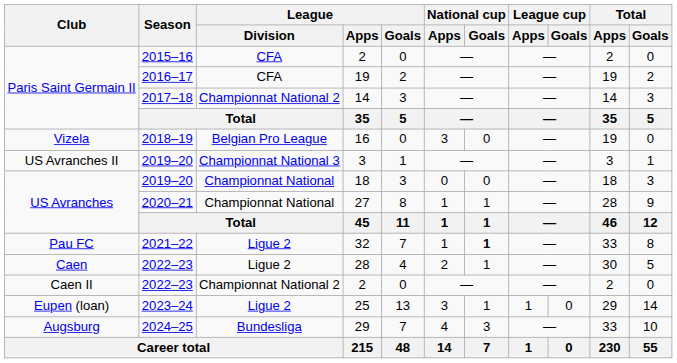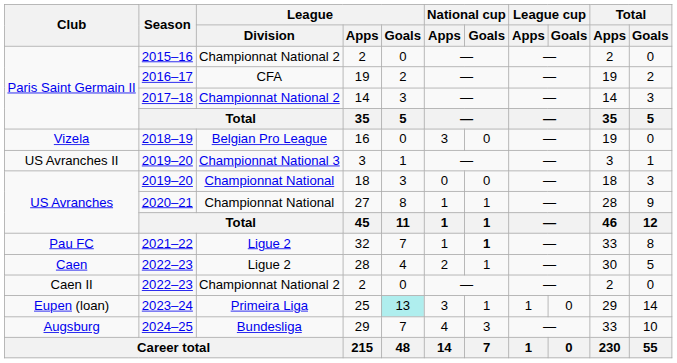 <table class="wikitable" style="text-align: center">
 <tr>
 <th rowspan="2">Club</th>
 <th rowspan="2">Season</th>
 <th colspan="3">League</th>
 <th colspan="2">National cup</th>
 <th colspan="2">League cup</th>
 <th colspan="2">Total</th>
 </tr>
 <tr>
 <th>Division</th>
 <th>Apps</th>
 <th>Goals</th>
 <th>Apps</th>
 <th>Goals</th>
 <th>Apps</th>
 <th>Goals</th>
 <th>Apps</th>
 <th>Goals</th>
 </tr>
 <tr>
 <td rowspan="4"><a href='#'>Paris Saint Germain II</a></td>
 <td><a href='#'>2015–16</a></td>
-<td><a href='#'>CFA</a></td>
+<td>Championnat National 2</td>
 <td>2</td>
 <td>0</td>
 <td colspan="2">—</td>
 <td colspan="2">—</td>
 <td>2</td>
 <td>0</td>
 </tr>
 <tr>
 <td><a href='#'>2016–17</a></td>
 <td>CFA</td>
 <td>19</td>
 <td>2</td>
 <td colspan="2">—</td>
 <td colspan="2">—</td>
 <td>19</td>
 <td>2</td>
 </tr>
 <tr>
 <td><a href='#'>2017–18</a></td>
 <td><a href='#'>Championnat National 2</a></td>
 <td>14</td>
 <td>3</td>
 <td colspan="2">—</td>
 <td colspan="2">—</td>
 <td>14</td>
 <td>3</td>
 </tr>
 <tr>
 <th colspan="2">Total</th>
 <th>35</th>
 <th>5</th>
 <th colspan="2">—</th>
 <th colspan="2">—</th>
 <th>35</th>
 <th>5</th>
 </tr>
 <tr>
 <td><a href='#'>Vizela</a></td>
 <td><a href='#'>2018–19</a></td>
 <td><a href='#'>Belgian Pro League</a></td>
 <td>16</td>
 <td>0</td>
 <td>3</td>
 <td>0</td>
 <td colspan="2">—</td>
 <td>19</td>
 <td>0</td>
 </tr>
 <tr>
 <td>US Avranches II</td>
 <td><a href='#'>2019–20</a></td>
 <td><a href='#'>Championnat National 3</a></td>
 <td>3</td>
 <td>1</td>
 <td colspan="2">—</td>
 <td colspan="2">—</td>
 <td>3</td>
 <td>1</td>
 </tr>
 <tr>
 <td rowspan=3><a href='#'>US Avranches</a></td>
 <td><a href='#'>2019–20</a></td>
 <td><a href='#'>Championnat National</a></td>
 <td>18</td>
 <td>3</td>
 <td>0</td>
 <td>0</td>
 <td colspan="2">—</td>
 <td>18</td>
 <td>3</td>
 </tr>
 <tr>
 <td><a href='#'>2020–21</a></td>
 <td>Championnat National</td>
 <td>27</td>
 <td>8</td>
 <td>1</td>
 <td>1</td>
 <td colspan="2">—</td>
 <td>28</td>
 <td>9</td>
 </tr>
 <tr>
 <th colspan=2>Total</th>
 <th>45</th>
 <th>11</th>
 <th>1</th>
 <th>1</th>
 <th colspan="2">—</th>
 <th>46</th>
 <th>12</th>
 </tr>
 <tr>
 <td><a href='#'>Pau FC</a></td>
 <td><a href='#'>2021–22</a></td>
 <td><a href='#'>Ligue 2</a></td>
 <td>32</td>
 <td>7</td>
 <td>1</td>
 <td><strong>1</strong></td>
 <td colspan="2">—</td>
 <td>33</td>
 <td>8</td>
 </tr>
 <tr>
 <td><a href='#'>Caen</a></td>
 <td><a href='#'>2022–23</a></td>
 <td>Ligue 2</td>
 <td>28</td>
 <td>4</td>
 <td>2</td>
 <td>1</td>
 <td colspan="2">—</td>
 <td>30</td>
 <td>5</td>
 </tr>
 <tr>
 <td>Caen II</td>
 <td><a href='#'>2022–23</a></td>
 <td>Championnat National 2</td>
 <td>2</td>
 <td>0</td>
 <td colspan="2">—</td>
 <td colspan="2">—</td>
 <td>2</td>
 <td>0</td>
 </tr>
 <tr>
 <td><a href='#'>Eupen</a> (loan)</td>
 <td><a href='#'>2023–24</a></td>
-<td><a href='#'>Ligue 2</a></td>
+<td><a href='#'>Primeira Liga</a></td>
 <td>25</td>
-<td>13</td>
+<td style="background: paleturquoise;">13</td>
 <td>3</td>
 <td>1</td>
 <td>1</td>
 <td>0</td>
 <td>29</td>
 <td>14</td>
 </tr>
 <tr>
 <td><a href='#'>Augsburg</a></td>
 <td><a href='#'>2024–25</a></td>
 <td><a href='#'>Bundesliga</a></td>
 <td>29</td>
 <td>7</td>
 <td>4</td>
 <td>3</td>
 <td colspan="2">—</td>
 <td>33</td>
 <td>10</td>
 </tr>
 <tr>
 <th colspan="3">Career total</th>
 <th>215</th>
 <th>48</th>
 <th>14</th>
 <th>7</th>
 <th>1</th>
 <th>0</th>
 <th>230</th>
 <th>55</th>
 </tr>
 </table>
